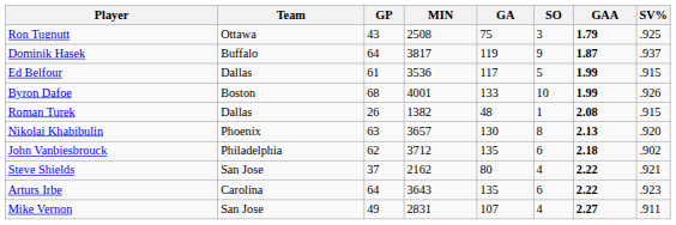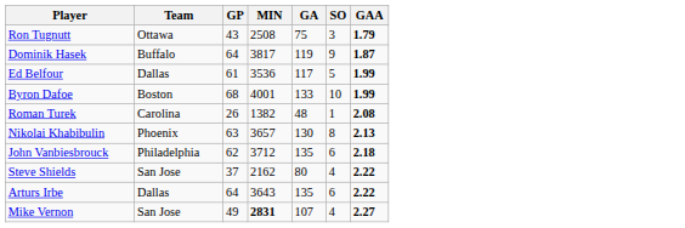 <table class="wikitable">
 <tr>
 <th bgcolor="#DDDDFF" width="32%">Player</th>
 <th bgcolor="#DDDDFF" width="22%">Team</th>
 <th bgcolor="#DDDDFF" width="6%">GP</th>
 <th bgcolor="#DDDDFF" width="11%">MIN</th>
 <th bgcolor="#DDDDFF" width="8.5%">GA</th>
 <th bgcolor="#DDDDFF" width="6%">SO</th>
 <th bgcolor="#DDDDFF" width="9.5%">GAA</th>
-<th bgcolor="#DDDDFF" width="15%">SV%</th>
 </tr>
 <tr>
 <td><a href='#'>Ron Tugnutt</a></td>
 <td>Ottawa</td>
 <td>43</td>
 <td>2508</td>
 <td>75</td>
 <td>3</td>
 <td><strong>1.79</strong></td>
-<td>.925</td>
 </tr>
 <tr>
 <td><a href='#'>Dominik Hasek</a></td>
 <td>Buffalo</td>
 <td>64</td>
 <td>3817</td>
 <td>119</td>
 <td>9</td>
 <td><strong>1.87</strong></td>
-<td>.937</td>
 </tr>
 <tr>
 <td><a href='#'>Ed Belfour</a></td>
 <td>Dallas</td>
 <td>61</td>
 <td>3536</td>
 <td>117</td>
 <td>5</td>
 <td><strong>1.99</strong></td>
-<td>.915</td>
 </tr>
 <tr>
 <td><a href='#'>Byron Dafoe</a></td>
 <td>Boston</td>
 <td>68</td>
 <td>4001</td>
 <td>133</td>
 <td>10</td>
 <td><strong>1.99</strong></td>
-<td>.926</td>
 </tr>
 <tr>
 <td><a href='#'>Roman Turek</a></td>
-<td>Dallas</td>
+<td>Carolina</td>
 <td>26</td>
 <td>1382</td>
 <td>48</td>
 <td>1</td>
 <td><strong>2.08</strong></td>
-<td>.915</td>
 </tr>
 <tr>
 <td><a href='#'>Nikolai Khabibulin</a></td>
 <td>Phoenix</td>
 <td>63</td>
 <td>3657</td>
 <td>130</td>
 <td>8</td>
 <td><strong>2.13</strong></td>
-<td>.920</td>
 </tr>
 <tr>
 <td><a href='#'>John Vanbiesbrouck</a></td>
 <td>Philadelphia</td>
 <td>62</td>
 <td>3712</td>
 <td>135</td>
 <td>6</td>
 <td><strong>2.18</strong></td>
-<td>.902</td>
 </tr>
 <tr>
 <td><a href='#'>Steve Shields</a></td>
 <td>San Jose</td>
 <td>37</td>
 <td>2162</td>
 <td>80</td>
 <td>4</td>
 <td><strong>2.22</strong></td>
-<td>.921</td>
 </tr>
 <tr>
 <td><a href='#'>Arturs Irbe</a></td>
-<td>Carolina</td>
+<td>Dallas</td>
 <td>64</td>
 <td>3643</td>
 <td>135</td>
 <td>6</td>
 <td><strong>2.22</strong></td>
-<td>.923</td>
 </tr>
 <tr>
 <td><a href='#'>Mike Vernon</a></td>
 <td>San Jose</td>
 <td>49</td>
-<td>2831</td>
+<td><strong>2831</strong></td>
 <td>107</td>
 <td>4</td>
 <td><strong>2.27</strong></td>
-<td>.911</td>
 </tr>
 </table>
